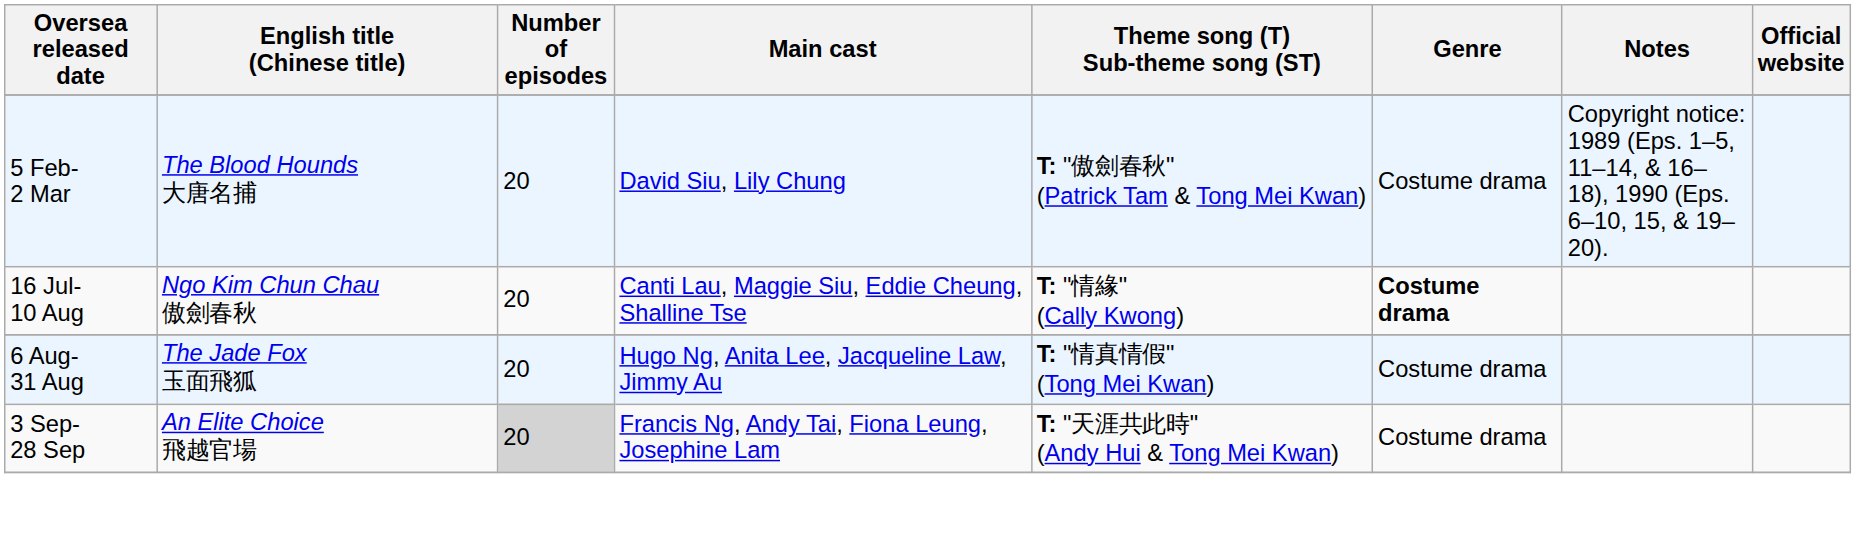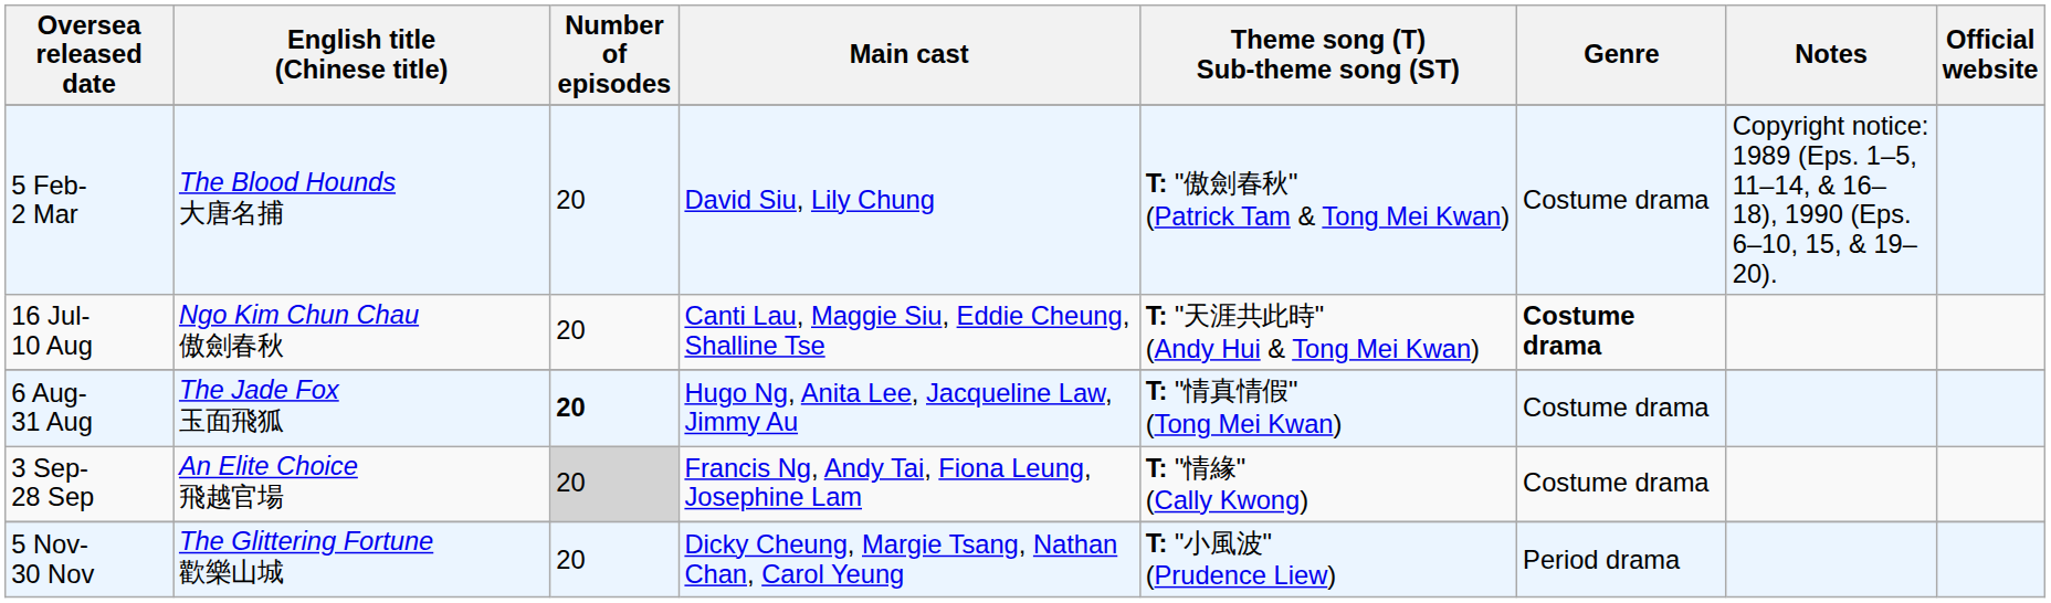 <table class="wikitable">
 <tr>
 <th align=center width=8% bgcolor="silver">Oversea <br> released date</th>
 <th align=center width=18% bgcolor="silver">English title <br> (Chinese title)</th>
 <th align=center width=5% bgcolor="silver">Number of episodes</th>
 <th align=center width=22% bgcolor="silver">Main cast</th>
 <th align=center width=18% bgcolor="silver">Theme song (T) <br>Sub-theme song (ST)</th>
 <th align=center width=10% bgcolor="silver">Genre</th>
 <th align=center width=10% bgcolor="silver">Notes</th>
 <th align=center width=1% bgcolor="silver">Official website</th>
 </tr>
 <tr>
 </tr>
 <tr ---- bgcolor="#ebf5ff">
 <td>5 Feb- <br> 2 Mar</td>
 <td><em><a href='#'>The Blood Hounds</a></em> <br> 大唐名捕</td>
 <td>20</td>
 <td><a href='#'>David Siu</a>, <a href='#'>Lily Chung</a></td>
 <td><strong>T:</strong> "傲劍春秋" <br> (<a href='#'>Patrick Tam</a> & <a href='#'>Tong Mei Kwan</a>)</td>
 <td>Costume drama</td>
 <td>Copyright notice: 1989 (Eps. 1–5, 11–14, & 16–18), 1990 (Eps. 6–10, 15, & 19–20).</td>
 <td></td>
 </tr>
 <tr>
 <td>16 Jul- <br> 10 Aug</td>
 <td><em><a href='#'>Ngo Kim Chun Chau</a></em> <br> 傲劍春秋</td>
 <td>20</td>
 <td><a href='#'>Canti Lau</a>, <a href='#'>Maggie Siu</a>, <a href='#'>Eddie Cheung</a>, <a href='#'>Shalline Tse</a></td>
-<td><strong>T:</strong> "情緣" <br> (<a href='#'>Cally Kwong</a>)</td>
+<td><strong>T:</strong> "天涯共此時" <br> (<a href='#'>Andy Hui</a> & <a href='#'>Tong Mei Kwan</a>)</td>
 <td><strong>Costume drama</strong></td>
 <td></td>
 <td></td>
 </tr>
 <tr>
 </tr>
 <tr ---- bgcolor="#ebf5ff">
 <td>6 Aug- <br> 31 Aug</td>
 <td><em><a href='#'>The Jade Fox</a></em> <br> 玉面飛狐</td>
-<td>20</td>
+<td><strong>20</strong></td>
 <td><a href='#'>Hugo Ng</a>, <a href='#'>Anita Lee</a>, <a href='#'>Jacqueline Law</a>, <a href='#'>Jimmy Au</a></td>
 <td><strong>T:</strong> "情真情假" <br> (<a href='#'>Tong Mei Kwan</a>)</td>
 <td>Costume drama</td>
 <td></td>
 <td></td>
 </tr>
 <tr>
 <td>3 Sep- <br> 28 Sep</td>
 <td><em><a href='#'>An Elite Choice</a></em> <br> 	飛越官場</td>
 <td style="background: lightgrey;">20</td>
 <td><a href='#'>Francis Ng</a>, <a href='#'>Andy Tai</a>, <a href='#'>Fiona Leung</a>, <a href='#'>Josephine Lam</a></td>
-<td><strong>T:</strong> "天涯共此時" <br> (<a href='#'>Andy Hui</a> & <a href='#'>Tong Mei Kwan</a>)</td>
+<td><strong>T:</strong> "情緣" <br> (<a href='#'>Cally Kwong</a>)</td>
 <td>Costume drama</td>
 <td></td>
 <td></td>
 </tr>
 <tr>
 </tr>
+<tr ---- bgcolor="#ebf5ff">
+<td>5 Nov- <br> 30 Nov</td>
+<td><em><a href='#'>The Glittering Fortune</a></em> <br> 歡樂山城</td>
+<td>20</td>
+<td><a href='#'>Dicky Cheung</a>, <a href='#'>Margie Tsang</a>, <a href='#'>Nathan Chan</a>, <a href='#'>Carol Yeung</a></td>
+<td><strong>T:</strong> "小風波" <br> (<a href='#'>Prudence Liew</a>)</td>
+<td>Period drama</td>
+<td></td>
+<td></td>
+</tr>
 </table>
